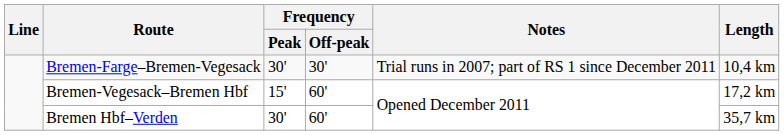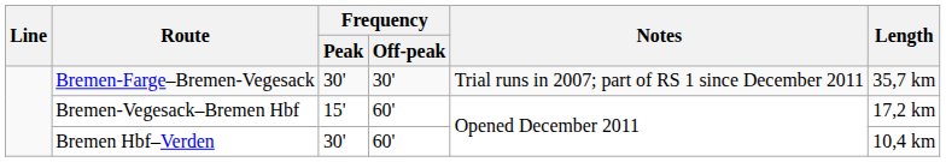 <table class="wikitable">
 <tr>
 <th rowspan="2">Line</th>
 <th rowspan="2">Route</th>
 <th colspan="2">Frequency</th>
 <th rowspan="2">Notes</th>
 <th rowspan="2">Length</th>
 </tr>
 <tr>
 <th>Peak</th>
 <th>Off-peak</th>
 </tr>
 <tr>
 <td rowspan="3" align="center"><strong></strong></td>
 <td><a href='#'>Bremen-Farge</a>–Bremen-Vegesack</td>
 <td>30'</td>
 <td>30'</td>
 <td>Trial runs in 2007; part of RS 1 since December 2011</td>
-<td>10,4 km</td>
+<td>35,7 km</td>
 </tr>
 <tr style="background-color:white">
 <td>Bremen-Vegesack–Bremen Hbf</td>
 <td>15'</td>
 <td>60'</td>
 <td rowspan="2">Opened December 2011</td>
 <td>17,2 km</td>
 </tr>
 <tr style="background-color:white">
 <td>Bremen Hbf–<a href='#'>Verden</a></td>
 <td>30'</td>
 <td>60'</td>
-<td>35,7 km</td>
+<td>10,4 km</td>
 </tr>
 </table>
